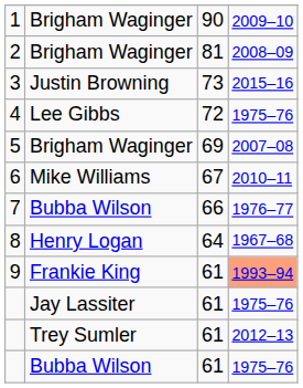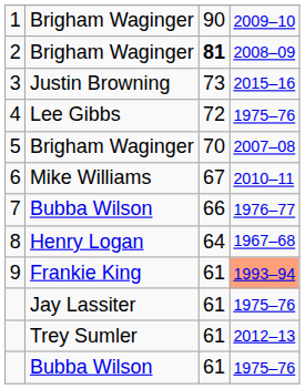 <table class="wikitable">
 <tr>
 </tr>
 <tr>
 <td>1</td>
 <td>Brigham Waginger</td>
 <td>90</td>
 <td style="font-size:80%;"><a href='#'>2009–10</a></td>
 </tr>
 <tr>
 <td>2</td>
 <td>Brigham Waginger</td>
-<td>81</td>
+<td><strong>81</strong></td>
 <td style="font-size:80%;"><a href='#'>2008–09</a></td>
 </tr>
 <tr>
 <td>3</td>
 <td>Justin Browning</td>
 <td>73</td>
 <td style="font-size:80%;"><a href='#'>2015–16</a></td>
 </tr>
 <tr>
 <td>4</td>
 <td>Lee Gibbs</td>
 <td>72</td>
 <td style="font-size:80%;"><a href='#'>1975–76</a></td>
 </tr>
 <tr>
 <td>5</td>
 <td>Brigham Waginger</td>
-<td>69</td>
+<td>70</td>
 <td style="font-size:80%;"><a href='#'>2007–08</a></td>
 </tr>
 <tr>
 <td>6</td>
 <td>Mike Williams</td>
 <td>67</td>
 <td style="font-size:80%;"><a href='#'>2010–11</a></td>
 </tr>
 <tr>
 <td>7</td>
 <td><a href='#'>Bubba Wilson</a></td>
 <td>66</td>
 <td style="font-size:80%;"><a href='#'>1976–77</a></td>
 </tr>
 <tr>
 <td>8</td>
 <td><a href='#'>Henry Logan</a></td>
 <td>64</td>
 <td style="font-size:80%;"><a href='#'>1967–68</a></td>
 </tr>
 <tr>
 <td>9</td>
 <td><a href='#'>Frankie King</a></td>
 <td>61</td>
 <td style="background: lightsalmon; font-size:80%;"><a href='#'>1993–94</a></td>
 </tr>
 <tr>
 <td></td>
 <td>Jay Lassiter</td>
 <td>61</td>
 <td style="font-size:80%;"><a href='#'>1975–76</a></td>
 </tr>
 <tr>
 <td></td>
 <td>Trey Sumler</td>
 <td>61</td>
 <td style="font-size:80%;"><a href='#'>2012–13</a></td>
 </tr>
 <tr>
 <td></td>
 <td><a href='#'>Bubba Wilson</a></td>
 <td>61</td>
 <td style="font-size:80%;"><a href='#'>1975–76</a></td>
 </tr>
 </table>
